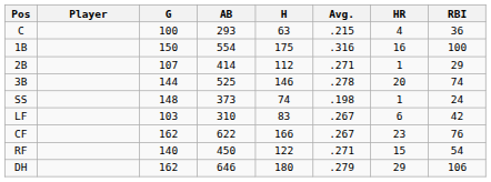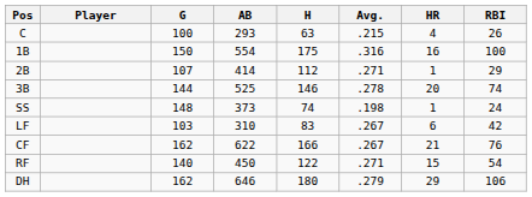 <table class="wikitable sortable">
 <tr>
 <th bgcolor="#DDDDFF" width="5%">Pos</th>
 <th bgcolor="#DDDDFF" width="16%">Player</th>
 <th bgcolor="#DDDDFF" width="9%">G</th>
 <th bgcolor="#DDDDFF" width="9%">AB</th>
 <th bgcolor="#DDDDFF" width="9%">H</th>
 <th bgcolor="#DDDDFF" width="9%">Avg.</th>
 <th bgcolor="#DDDDFF" width="9%">HR</th>
 <th bgcolor="#DDDDFF" width="9%">RBI</th>
 </tr>
 <tr align="center">
 <td>C</td>
 <td></td>
 <td>100</td>
 <td>293</td>
 <td>63</td>
 <td>.215</td>
 <td>4</td>
-<td>36</td>
+<td>26</td>
 </tr>
 <tr align="center">
 <td>1B</td>
 <td></td>
 <td>150</td>
 <td>554</td>
 <td>175</td>
 <td>.316</td>
 <td>16</td>
 <td>100</td>
 </tr>
 <tr align="center">
 <td>2B</td>
 <td></td>
 <td>107</td>
 <td>414</td>
 <td>112</td>
 <td>.271</td>
 <td>1</td>
 <td>29</td>
 </tr>
 <tr align="center">
 <td>3B</td>
 <td></td>
 <td>144</td>
 <td>525</td>
 <td>146</td>
 <td>.278</td>
 <td>20</td>
 <td>74</td>
 </tr>
 <tr align="center">
 <td>SS</td>
 <td></td>
 <td>148</td>
 <td>373</td>
 <td>74</td>
 <td>.198</td>
 <td>1</td>
 <td>24</td>
 </tr>
 <tr align="center">
 <td>LF</td>
 <td></td>
 <td>103</td>
 <td>310</td>
 <td>83</td>
 <td>.267</td>
 <td>6</td>
 <td>42</td>
 </tr>
 <tr align="center">
 <td>CF</td>
 <td></td>
 <td>162</td>
 <td>622</td>
 <td>166</td>
 <td>.267</td>
-<td>23</td>
+<td>21</td>
 <td>76</td>
 </tr>
 <tr align="center">
 <td>RF</td>
 <td></td>
 <td>140</td>
 <td>450</td>
 <td>122</td>
 <td>.271</td>
 <td>15</td>
 <td>54</td>
 </tr>
 <tr align="center">
 <td>DH</td>
 <td></td>
 <td>162</td>
 <td>646</td>
 <td>180</td>
 <td>.279</td>
 <td>29</td>
 <td>106</td>
 </tr>
 </table>
